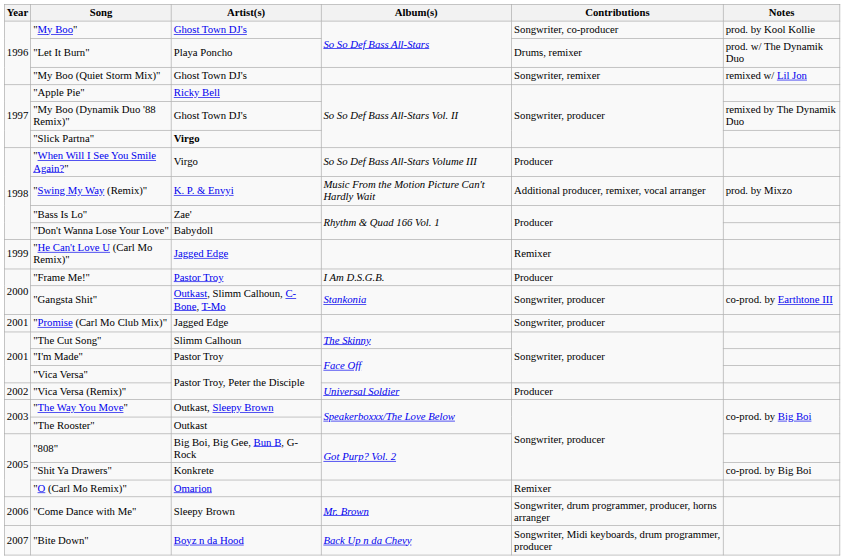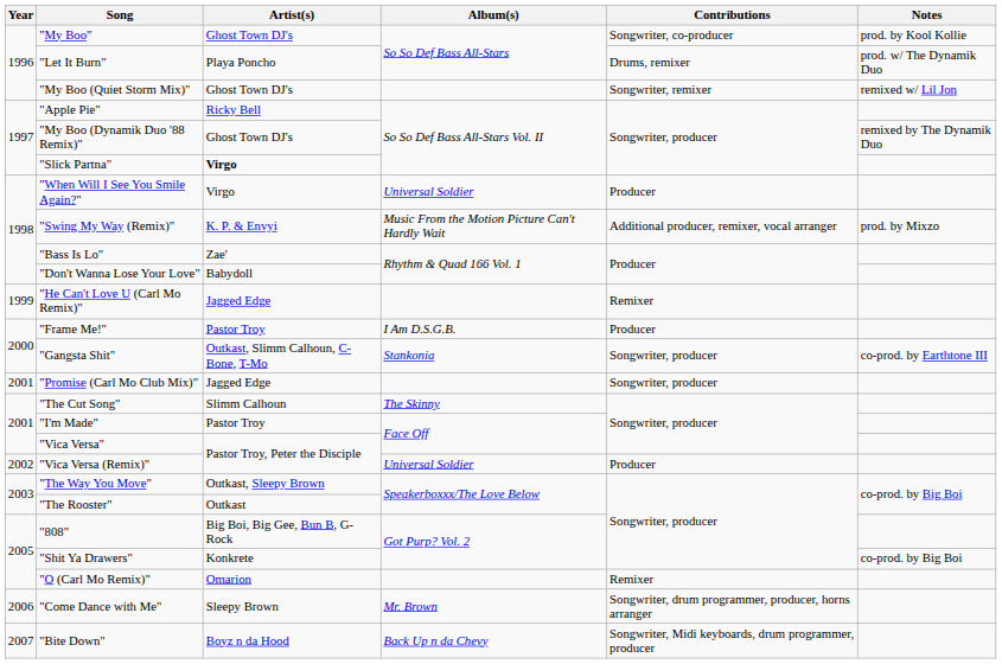 <table class="wikitable">
 <tr>
 <th>Year</th>
 <th>Song</th>
 <th>Artist(s)</th>
 <th>Album(s)</th>
 <th>Contributions</th>
 <th>Notes</th>
 </tr>
 <tr>
 <td rowspan="3">1996</td>
 <td>"<a href='#'>My Boo</a>"</td>
 <td><a href='#'>Ghost Town DJ's</a></td>
 <td rowspan="2"><em><a href='#'>So So Def Bass All-Stars</a></em></td>
 <td>Songwriter, co-producer</td>
 <td>prod. by Kool Kollie</td>
 </tr>
 <tr>
 <td>"Let It Burn"</td>
 <td>Playa Poncho</td>
 <td>Drums, remixer</td>
 <td>prod. w/ The Dynamik Duo</td>
 </tr>
 <tr>
 <td>"My Boo (Quiet Storm Mix)"</td>
 <td>Ghost Town DJ's</td>
 <td></td>
 <td>Songwriter, remixer</td>
 <td>remixed w/ <a href='#'>Lil Jon</a></td>
 </tr>
 <tr>
 <td rowspan="3">1997</td>
 <td>"Apple Pie"</td>
 <td><a href='#'>Ricky Bell</a></td>
 <td rowspan="3"><em>So So Def Bass All-Stars Vol. II</em></td>
 <td rowspan="3">Songwriter, producer</td>
 <td></td>
 </tr>
 <tr>
 <td>"My Boo (Dynamik Duo '88 Remix)"</td>
 <td>Ghost Town DJ's</td>
 <td>remixed by The Dynamik Duo</td>
 </tr>
 <tr>
 <td>"Slick Partna"</td>
 <td><strong>Virgo</strong></td>
 <td></td>
 </tr>
 <tr>
 <td rowspan="4">1998</td>
 <td>"<a href='#'>When Will I See You Smile Again?</a>"</td>
 <td>Virgo</td>
-<td><em>So So Def Bass All-Stars Volume III</em></td>
+<td><em><a href='#'>Universal Soldier</a></em></td>
 <td>Producer</td>
 <td></td>
 </tr>
 <tr>
 <td>"<a href='#'>Swing My Way</a> (Remix)"</td>
 <td><a href='#'>K. P. & Envyi</a></td>
 <td><em>Music From the Motion Picture Can't Hardly Wait</em></td>
 <td>Additional producer, remixer, vocal arranger</td>
 <td>prod. by Mixzo</td>
 </tr>
 <tr>
 <td>"Bass Is Lo"</td>
 <td>Zae'</td>
 <td rowspan="2"><em>Rhythm & Quad 166 Vol. 1</em></td>
 <td rowspan="2">Producer</td>
 <td></td>
 </tr>
 <tr>
 <td>"Don't Wanna Lose Your Love"</td>
 <td>Babydoll</td>
 <td></td>
 </tr>
 <tr>
 <td>1999</td>
 <td>"<a href='#'>He Can't Love U</a> (Carl Mo Remix)"</td>
 <td><a href='#'>Jagged Edge</a></td>
 <td></td>
 <td>Remixer</td>
 <td></td>
 </tr>
 <tr>
 <td rowspan="2">2000</td>
 <td>"Frame Me!"</td>
 <td><a href='#'>Pastor Troy</a></td>
 <td><em>I Am D.S.G.B.</em></td>
 <td>Producer</td>
 <td></td>
 </tr>
 <tr>
 <td>"Gangsta Shit"</td>
 <td><a href='#'>Outkast</a>, Slimm Calhoun, <a href='#'>C-Bone</a>, <a href='#'>T-Mo</a></td>
 <td><em><a href='#'>Stankonia</a></em></td>
 <td>Songwriter, producer</td>
 <td>co-prod. by <a href='#'>Earthtone III</a></td>
 </tr>
 <tr>
 <td>2001</td>
 <td>"<a href='#'>Promise</a> (Carl Mo Club Mix)"</td>
 <td>Jagged Edge</td>
 <td></td>
 <td>Songwriter, producer</td>
 <td></td>
 </tr>
 <tr>
 <td rowspan="3">2001</td>
 <td>"The Cut Song"</td>
 <td>Slimm Calhoun</td>
 <td><em><a href='#'>The Skinny</a></em></td>
 <td rowspan="3">Songwriter, producer</td>
 <td></td>
 </tr>
 <tr>
 <td>"I'm Made"</td>
 <td>Pastor Troy</td>
 <td rowspan="2"><em><a href='#'>Face Off</a></em></td>
 <td></td>
 </tr>
 <tr>
 <td>"Vica Versa"</td>
 <td rowspan="2">Pastor Troy, Peter the Disciple</td>
 <td></td>
 </tr>
 <tr>
 <td>2002</td>
 <td>"Vica Versa (Remix)"</td>
 <td><em><a href='#'>Universal Soldier</a></em></td>
 <td>Producer</td>
 <td></td>
 </tr>
 <tr>
 <td rowspan="2">2003</td>
 <td>"<a href='#'>The Way You Move</a>"</td>
 <td>Outkast, <a href='#'>Sleepy Brown</a></td>
 <td rowspan="2"><em><a href='#'>Speakerboxxx/The Love Below</a></em></td>
 <td rowspan="4">Songwriter, producer</td>
 <td rowspan="2">co-prod. by <a href='#'>Big Boi</a></td>
 </tr>
 <tr>
 <td>"The Rooster"</td>
 <td>Outkast</td>
 </tr>
 <tr>
 <td rowspan="3">2005</td>
 <td>"808"</td>
 <td>Big Boi, Big Gee, <a href='#'>Bun B</a>, G-Rock</td>
 <td rowspan="2"><em><a href='#'>Got Purp? Vol. 2</a></em></td>
 <td></td>
 </tr>
 <tr>
 <td>"Shit Ya Drawers"</td>
 <td>Konkrete</td>
 <td>co-prod. by Big Boi</td>
 </tr>
 <tr>
 <td>"<a href='#'>O</a> (Carl Mo Remix)"</td>
 <td><a href='#'>Omarion</a></td>
 <td></td>
 <td>Remixer</td>
 <td></td>
 </tr>
 <tr>
 <td>2006</td>
 <td>"Come Dance with Me"</td>
 <td>Sleepy Brown</td>
 <td><em><a href='#'>Mr. Brown</a></em></td>
 <td>Songwriter, drum programmer, producer, horns arranger</td>
 <td></td>
 </tr>
 <tr>
 <td>2007</td>
 <td>"Bite Down"</td>
 <td><a href='#'>Boyz n da Hood</a></td>
 <td><em><a href='#'>Back Up n da Chevy</a></em></td>
 <td>Songwriter, Midi keyboards, drum programmer, producer</td>
 <td></td>
 </tr>
 </table>
